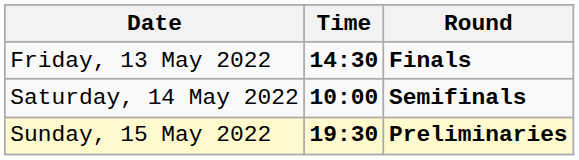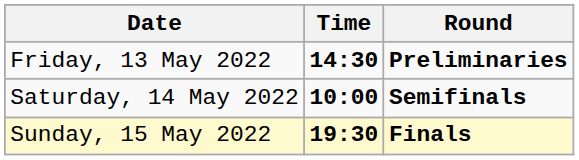 <table class="wikitable">
 <tr>
 <th>Date</th>
 <th>Time</th>
 <th>Round</th>
 </tr>
 <tr>
 <td>Friday, 13 May 2022</td>
 <td><strong>14:30</strong></td>
-<td><strong>Finals</strong></td>
+<td><strong>Preliminaries</strong></td>
 </tr>
 <tr>
 <td>Saturday, 14 May 2022</td>
 <td><strong>10:00</strong></td>
 <td><strong>Semifinals</strong></td>
 </tr>
 <tr style="background:lemonchiffon;">
 <td>Sunday, 15 May 2022</td>
 <td><strong>19:30</strong></td>
-<td><strong>Preliminaries</strong></td>
+<td><strong>Finals</strong></td>
 </tr>
 </table>
